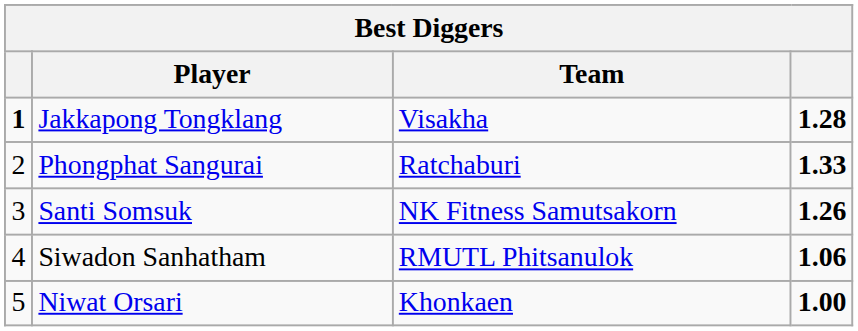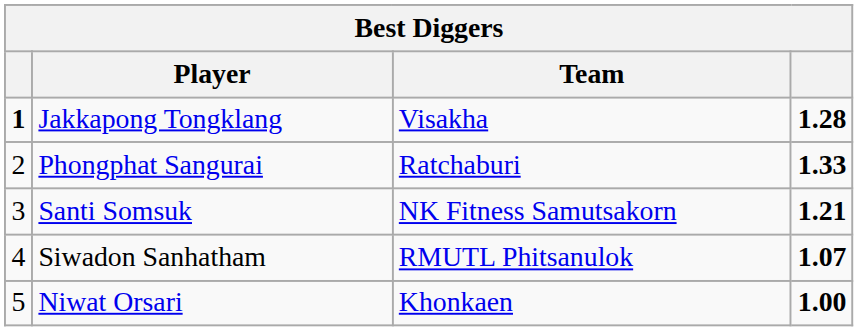 <table class="wikitable sortable" style=font-size:90%>
 <tr>
 <th colspan=4>Best Diggers</th>
 </tr>
 <tr>
 <th></th>
 <th width=180>Player</th>
 <th width=200>Team</th>
 <th width=20></th>
 </tr>
 <tr>
 <td align=center><strong>1</strong></td>
 <td> <a href='#'>Jakkapong Tongklang</a></td>
 <td><a href='#'>Visakha</a></td>
 <td align=center><strong>1.28</strong></td>
 </tr>
 <tr>
 <td align=center>2</td>
 <td> <a href='#'>Phongphat Sangurai</a></td>
 <td><a href='#'>Ratchaburi</a></td>
 <td align=center><strong>1.33</strong></td>
 </tr>
 <tr>
 <td align=center>3</td>
 <td> <a href='#'>Santi Somsuk</a></td>
 <td><a href='#'>NK Fitness Samutsakorn</a></td>
-<td align=center><strong>1.26</strong></td>
+<td align=center><strong>1.21</strong></td>
 </tr>
 <tr>
 <td align=center>4</td>
 <td> Siwadon Sanhatham</td>
 <td><a href='#'>RMUTL Phitsanulok</a></td>
-<td align=center><strong>1.06</strong></td>
+<td align=center><strong>1.07</strong></td>
 </tr>
 <tr>
 <td align=center>5</td>
 <td> <a href='#'>Niwat Orsari</a></td>
 <td><a href='#'>Khonkaen</a></td>
 <td align=center><strong>1.00</strong></td>
 </tr>
 </table>
